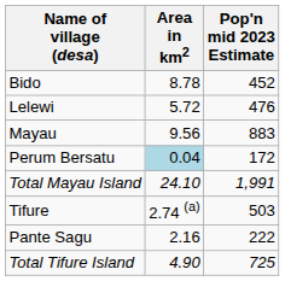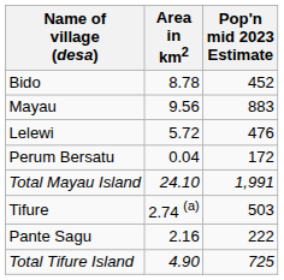 <table class="sortable wikitable">
 <tr>
 <th>Name of<br>village <br>(<em>desa</em>)</th>
 <th>Area <br>in <br>km<sup>2</sup></th>
 <th>Pop'n<br>mid 2023 <br>Estimate</th>
 </tr>
 <tr>
 <td>Bido</td>
 <td align="right">8.78</td>
 <td align="right">452</td>
 </tr>
 <tr>
+<td>Mayau</td>
+<td align="right">9.56</td>
+<td align="right">883</td>
+</tr>
+<tr>
 <td>Lelewi</td>
 <td align="right">5.72</td>
 <td align="right">476</td>
 </tr>
 <tr>
-<td>Mayau</td>
-<td align="right">9.56</td>
-<td align="right">883</td>
-</tr>
-<tr>
 <td>Perum Bersatu</td>
-<td align="right" style="background: lightblue;">0.04</td>
+<td align="right">0.04</td>
 <td align="right">172</td>
 </tr>
 <tr>
 <td><em>Total Mayau Island</em></td>
 <td align="right"><em>24.10</em></td>
 <td align="right"><em>1,991</em></td>
 </tr>
 <tr>
 <td>Tifure</td>
 <td align="right">2.74 <sup>(a)</sup></td>
 <td align="right">503</td>
 </tr>
 <tr>
 <td>Pante Sagu</td>
 <td align="right">2.16</td>
 <td align="right">222</td>
 </tr>
 <tr>
 <td><em>Total Tifure Island</em></td>
 <td align="right"><em>4.90</em></td>
 <td align="right"><em>725</em></td>
 </tr>
 </table>
